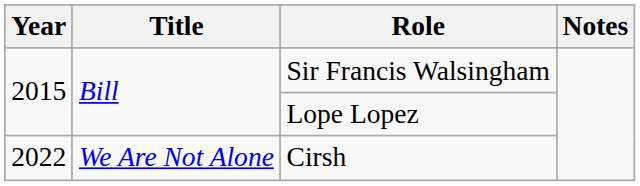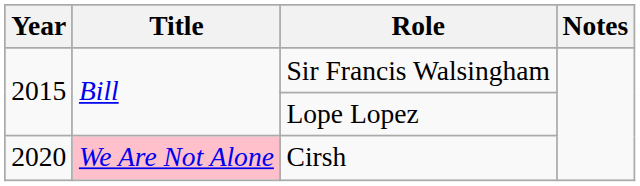 <table class="wikitable sortable">
 <tr>
 <th>Year</th>
 <th>Title</th>
 <th>Role</th>
 <th class="unsortable">Notes</th>
 </tr>
 <tr>
 <td rowspan="2">2015</td>
 <td rowspan="2"><em><a href='#'> Bill</a></em></td>
 <td>Sir Francis Walsingham</td>
 </tr>
 <tr>
 <td>Lope Lopez</td>
 </tr>
 <tr>
-<td>2022</td>
-<td><em><a href='#'>We Are Not Alone</a></em></td>
+<td>2020</td>
+<td style="background: pink;"><em><a href='#'>We Are Not Alone</a></em></td>
 <td>Cirsh</td>
 </tr>
 </table>
